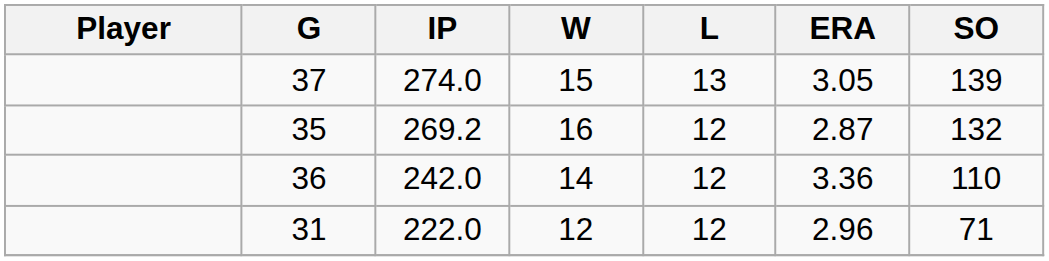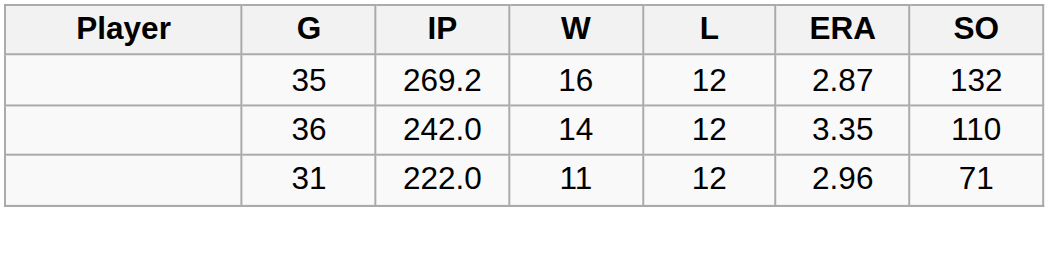 <table class="wikitable sortable">
 <tr>
 <th bgcolor="#DDDDFF" width="16%">Player</th>
 <th bgcolor="#DDDDFF" width="9%">G</th>
 <th bgcolor="#DDDDFF" width="9%">IP</th>
 <th bgcolor="#DDDDFF" width="9%">W</th>
 <th bgcolor="#DDDDFF" width="9%">L</th>
 <th bgcolor="#DDDDFF" width="9%">ERA</th>
 <th bgcolor="#DDDDFF" width="9%">SO</th>
-</tr>
-<tr align="center">
-<td></td>
-<td>37</td>
-<td>274.0</td>
-<td>15</td>
-<td>13</td>
-<td>3.05</td>
-<td>139</td>
 </tr>
 <tr align=center>
 <td></td>
 <td>35</td>
 <td>269.2</td>
 <td>16</td>
 <td>12</td>
 <td>2.87</td>
 <td>132</td>
 </tr>
 <tr align=center>
 <td></td>
 <td>36</td>
 <td>242.0</td>
 <td>14</td>
 <td>12</td>
-<td>3.36</td>
+<td>3.35</td>
 <td>110</td>
 </tr>
 <tr align="center">
 <td></td>
 <td>31</td>
 <td>222.0</td>
-<td>12</td>
+<td>11</td>
 <td>12</td>
 <td>2.96</td>
 <td>71</td>
 </tr>
 <tr align="center">
 </tr>
 </table>
